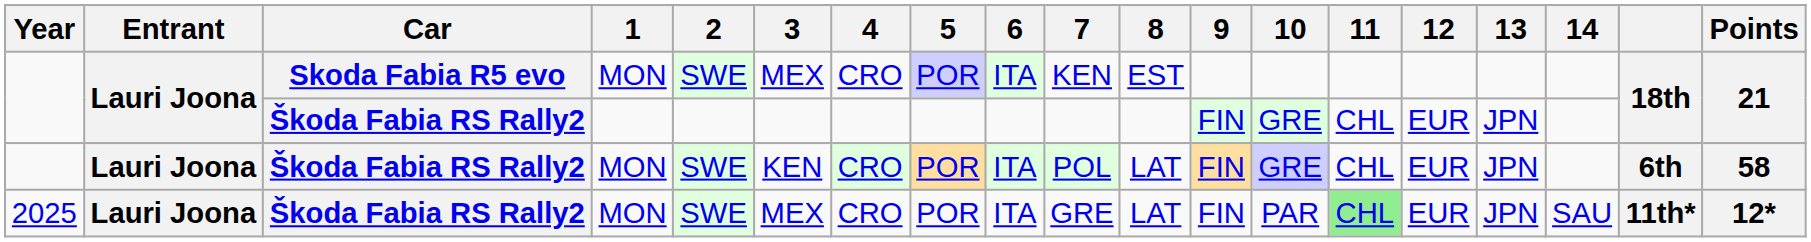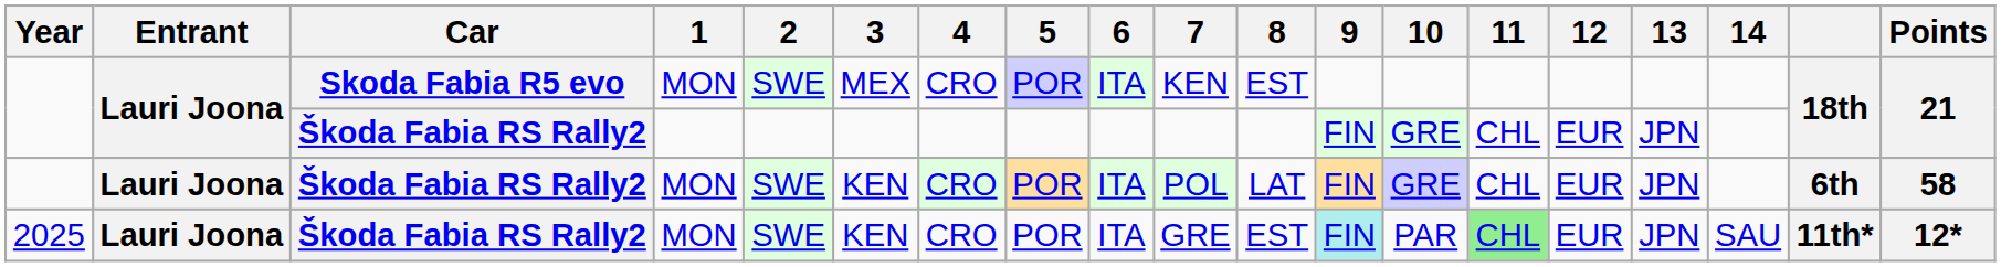 <table class="wikitable" style="text-align:center; font-size:90%;">
 <tr>
 <th>Year</th>
 <th>Entrant</th>
 <th>Car</th>
 <th>1</th>
 <th>2</th>
 <th>3</th>
 <th>4</th>
 <th>5</th>
 <th>6</th>
 <th>7</th>
 <th>8</th>
 <th>9</th>
 <th>10</th>
 <th>11</th>
 <th>12</th>
 <th>13</th>
 <th>14</th>
 <th></th>
 <th>Points</th>
 </tr>
 <tr>
 <td rowspan="2"></td>
 <th rowspan="2">Lauri Joona</th>
 <th><a href='#'>Skoda Fabia R5 evo</a></th>
 <td><a href='#'>MON</a></td>
 <td style="background:#DFFFDF;"><a href='#'>SWE</a><br></td>
 <td><a href='#'>MEX</a></td>
 <td><a href='#'>CRO</a></td>
 <td style="background:#CFCFFF;"><a href='#'>POR</a><br></td>
 <td style="background:#DFFFDF;"><a href='#'>ITA</a><br></td>
 <td><a href='#'>KEN</a></td>
 <td><a href='#'>EST</a></td>
 <td></td>
 <td></td>
 <td></td>
 <td></td>
 <td></td>
 <td></td>
 <th rowspan="2">18th</th>
 <th rowspan="2">21</th>
 </tr>
 <tr>
 <th><a href='#'>Škoda Fabia RS Rally2</a></th>
 <td></td>
 <td></td>
 <td></td>
 <td></td>
 <td></td>
 <td></td>
 <td></td>
 <td></td>
 <td style="background:#DFFFDF;"><a href='#'>FIN</a><br></td>
 <td style="background:#DFFFDF;"><a href='#'>GRE</a><br></td>
 <td><a href='#'>CHL</a></td>
 <td><a href='#'>EUR</a><br></td>
 <td><a href='#'>JPN</a></td>
 <td></td>
 </tr>
 <tr>
 <td></td>
 <th>Lauri Joona</th>
 <th><a href='#'>Škoda Fabia RS Rally2</a></th>
 <td><a href='#'>MON</a></td>
 <td style="background:#DFFFDF;"><a href='#'>SWE</a><br></td>
 <td><a href='#'>KEN</a></td>
 <td style="background:#DFFFDF;"><a href='#'>CRO</a><br></td>
 <td style="background:#FFDF9F;"><a href='#'>POR</a><br></td>
 <td style="background:#DFFFDF;"><a href='#'>ITA</a><br></td>
 <td style="background:#DFFFDF;"><a href='#'>POL</a><br></td>
 <td><a href='#'>LAT</a></td>
 <td style="background:#FFDF9F;"><a href='#'>FIN</a><br></td>
 <td style="background:#CFCFFF;"><a href='#'>GRE</a><br></td>
 <td><a href='#'>CHL</a></td>
 <td><a href='#'>EUR</a></td>
 <td><a href='#'>JPN</a></td>
 <td></td>
 <th>6th</th>
 <th>58</th>
 </tr>
 <tr>
 <td><a href='#'>2025</a></td>
 <th>Lauri Joona</th>
 <th><a href='#'>Škoda Fabia RS Rally2</a></th>
 <td><a href='#'>MON</a></td>
 <td style="background:#DFFFDF;"><a href='#'>SWE</a><br></td>
-<td><a href='#'>MEX</a></td>
+<td><a href='#'>KEN</a></td>
 <td><a href='#'>CRO</a></td>
 <td><a href='#'>POR</a></td>
 <td><a href='#'>ITA</a></td>
 <td><a href='#'>GRE</a></td>
-<td><a href='#'>LAT</a></td>
-<td><a href='#'>FIN</a></td>
+<td><a href='#'>EST</a></td>
+<td style="background: paleturquoise;"><a href='#'>FIN</a></td>
 <td><a href='#'>PAR</a></td>
 <td style="background: lightgreen;"><a href='#'>CHL</a></td>
 <td><a href='#'>EUR</a></td>
 <td><a href='#'>JPN</a></td>
 <td><a href='#'>SAU</a></td>
 <th>11th*</th>
 <th>12*</th>
 </tr>
 </table>
